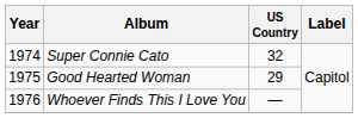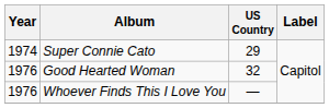 <table class="wikitable">
 <tr>
 <th>Year</th>
 <th>Album</th>
 <th width="50"><small>US Country</small></th>
 <th>Label</th>
 </tr>
 <tr>
 <td>1974</td>
 <td><em>Super Connie Cato </em></td>
-<td align="center">32</td>
+<td align="center">29</td>
 <td rowspan="3">Capitol</td>
 </tr>
 <tr>
-<td>1975</td>
+<td>1976</td>
 <td><em>Good Hearted Woman</em></td>
-<td align="center">29</td>
+<td align="center">32</td>
 </tr>
 <tr>
 <td>1976</td>
 <td><em>Whoever Finds This I Love You</em></td>
 <td align="center">—</td>
 </tr>
 <tr>
 </tr>
 </table>
